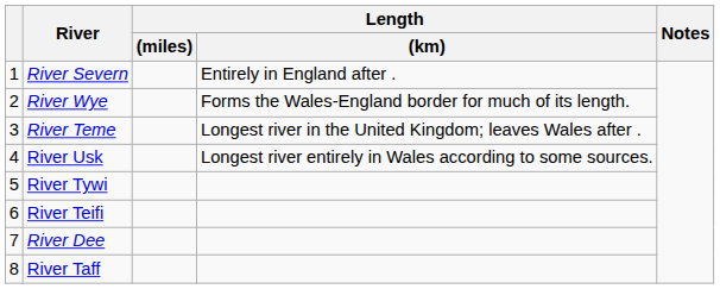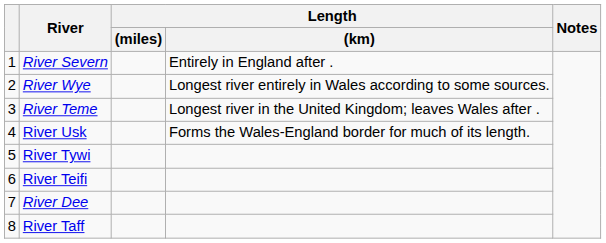 <table class="wikitable sortable">
 <tr>
 <th rowspan=2></th>
 <th rowspan=2>River</th>
 <th colspan=2>Length</th>
 <th rowspan=2>Notes</th>
 </tr>
 <tr>
 <th>(miles)</th>
 <th>(km)</th>
 </tr>
 <tr>
 <td>1</td>
 <td><em><a href='#'>River Severn</a></em></td>
 <td></td>
 <td>Entirely in England after .</td>
 </tr>
 <tr>
 <td>2</td>
 <td><em><a href='#'>River Wye</a></em></td>
 <td></td>
-<td>Forms the Wales-England border for much of its length.</td>
+<td>Longest river entirely in Wales according to some sources.</td>
 </tr>
 <tr>
 <td>3</td>
 <td><em><a href='#'>River Teme</a></em></td>
 <td></td>
 <td>Longest river in the United Kingdom; leaves Wales after .</td>
 </tr>
 <tr>
 <td>4</td>
 <td><a href='#'>River Usk</a></td>
 <td></td>
-<td>Longest river entirely in Wales according to some sources.</td>
+<td>Forms the Wales-England border for much of its length.</td>
 </tr>
 <tr>
 <td>5</td>
 <td><a href='#'>River Tywi</a></td>
 <td></td>
 <td></td>
 </tr>
 <tr>
 <td>6</td>
 <td><a href='#'>River Teifi</a></td>
 <td></td>
 <td></td>
 </tr>
 <tr>
 <td>7</td>
 <td><em><a href='#'>River Dee</a></em></td>
 <td></td>
 <td></td>
 </tr>
 <tr>
 <td>8</td>
 <td><a href='#'>River Taff</a></td>
 <td></td>
 <td></td>
 </tr>
 </table>
